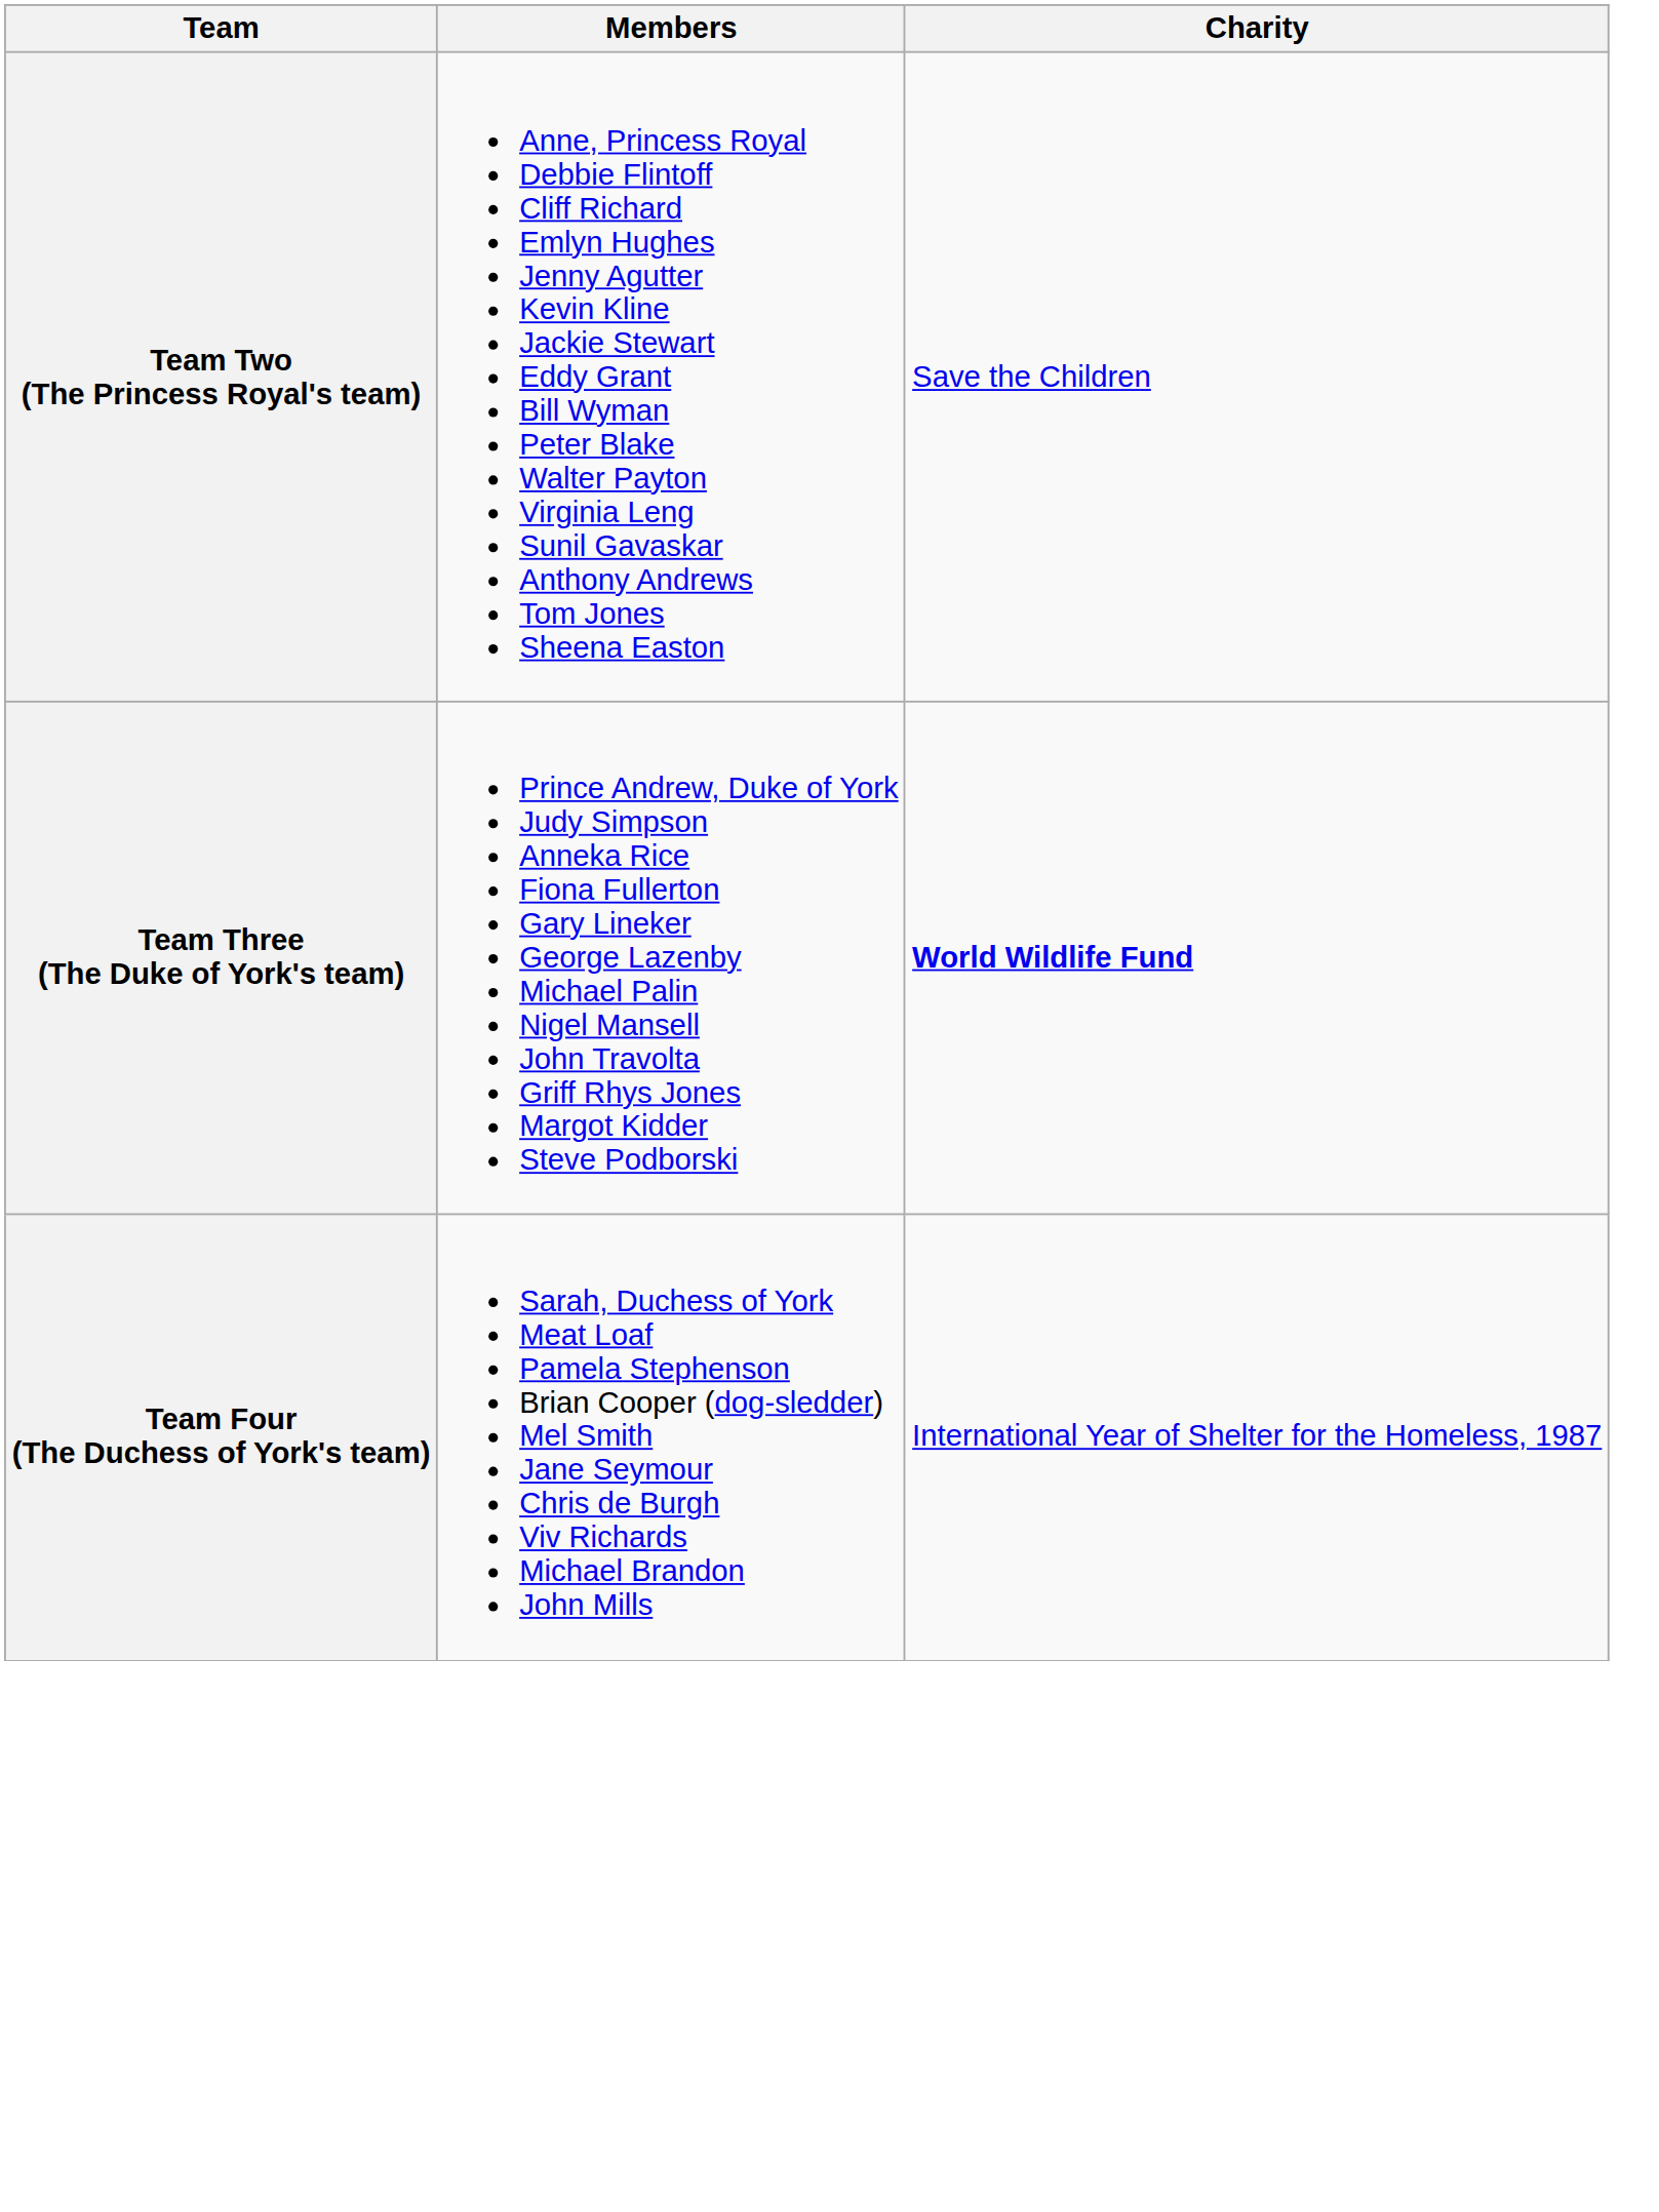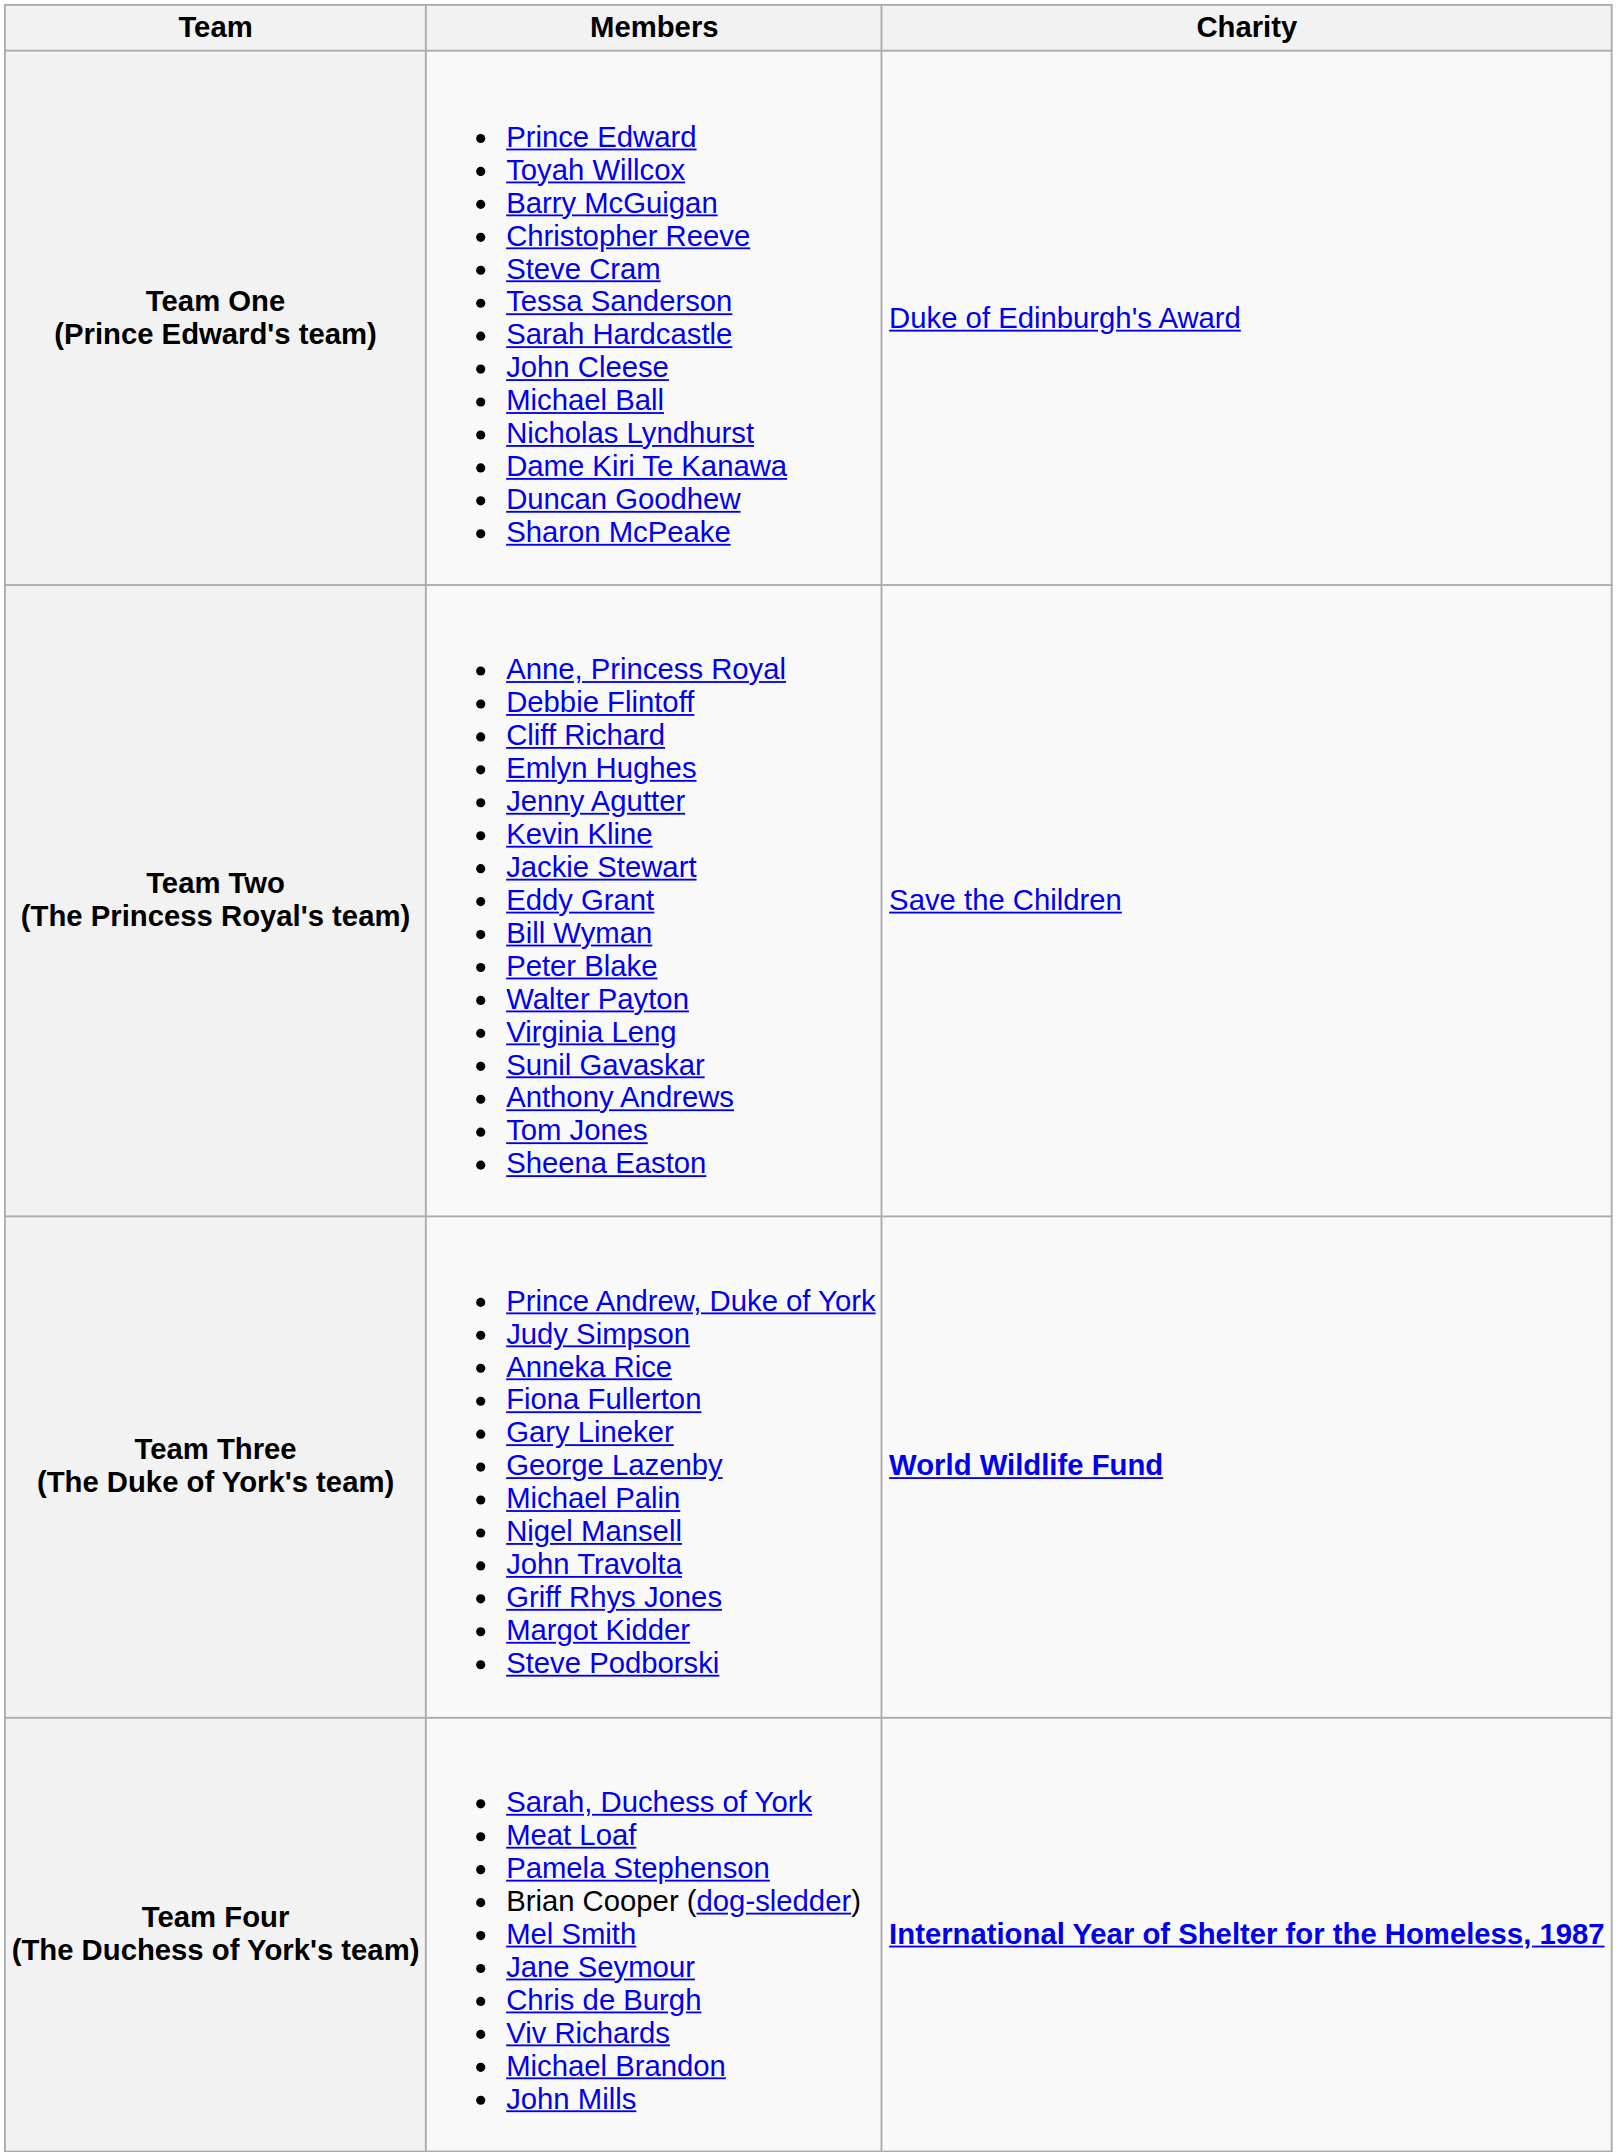 <table class="wikitable">
 <tr>
 <th>Team</th>
 <th>Members</th>
 <th>Charity</th>
+</tr>
+<tr>
+<th>Team One<br>(Prince Edward's team)</th>
+<td><br><ul><li><a href='#'>Prince Edward</a></li><li><a href='#'>Toyah Willcox</a></li><li><a href='#'>Barry McGuigan</a></li><li><a href='#'>Christopher Reeve</a></li><li><a href='#'>Steve Cram</a></li><li><a href='#'>Tessa Sanderson</a></li><li><a href='#'>Sarah Hardcastle</a></li><li><a href='#'>John Cleese</a></li><li><a href='#'>Michael Ball</a></li><li><a href='#'>Nicholas Lyndhurst</a></li><li><a href='#'>Dame Kiri Te Kanawa</a></li><li><a href='#'>Duncan Goodhew</a></li><li><a href='#'>Sharon McPeake</a></li></ul></td>
+<td><a href='#'>Duke of Edinburgh's Award</a></td>
 </tr>
 <tr>
 <th>Team Two<br>(The Princess Royal's team)</th>
 <td><br><ul><li><a href='#'>Anne, Princess Royal</a></li><li><a href='#'>Debbie Flintoff</a></li><li><a href='#'>Cliff Richard</a></li><li><a href='#'>Emlyn Hughes</a></li><li><a href='#'>Jenny Agutter</a></li><li><a href='#'>Kevin Kline</a></li><li><a href='#'>Jackie Stewart</a></li><li><a href='#'>Eddy Grant</a></li><li><a href='#'>Bill Wyman</a></li><li><a href='#'>Peter Blake</a></li><li><a href='#'>Walter Payton</a></li><li><a href='#'>Virginia Leng</a></li><li><a href='#'>Sunil Gavaskar</a></li><li><a href='#'>Anthony Andrews</a></li><li><a href='#'>Tom Jones</a></li><li><a href='#'>Sheena Easton</a></li></ul></td>
 <td><a href='#'>Save the Children</a></td>
 </tr>
 <tr>
 <th>Team Three<br>(The Duke of York's team)</th>
 <td><br><ul><li><a href='#'>Prince Andrew, Duke of York</a></li><li><a href='#'>Judy Simpson</a></li><li><a href='#'>Anneka Rice</a></li><li><a href='#'>Fiona Fullerton</a></li><li><a href='#'>Gary Lineker</a></li><li><a href='#'>George Lazenby</a></li><li><a href='#'>Michael Palin</a></li><li><a href='#'>Nigel Mansell</a></li><li><a href='#'>John Travolta</a></li><li><a href='#'>Griff Rhys Jones</a></li><li><a href='#'>Margot Kidder</a></li><li><a href='#'>Steve Podborski</a></li></ul></td>
 <td><strong><a href='#'>World Wildlife Fund</a></strong></td>
 </tr>
 <tr>
 <th>Team Four<br>(The Duchess of York's team)</th>
 <td><br><ul><li><a href='#'>Sarah, Duchess of York</a></li><li><a href='#'>Meat Loaf</a></li><li><a href='#'>Pamela Stephenson</a></li><li>Brian Cooper (<a href='#'>dog-sledder</a>)</li><li><a href='#'>Mel Smith</a></li><li><a href='#'>Jane Seymour</a></li><li><a href='#'>Chris de Burgh</a></li><li><a href='#'>Viv Richards</a></li><li><a href='#'>Michael Brandon</a></li><li><a href='#'>John Mills</a></li></ul></td>
-<td><a href='#'>International Year of Shelter for the Homeless, 1987</a></td>
+<td><strong><a href='#'>International Year of Shelter for the Homeless, 1987</a></strong></td>
 </tr>
 </table>
